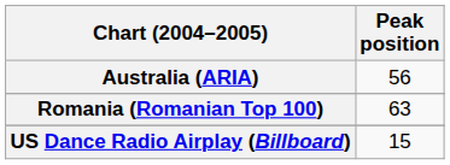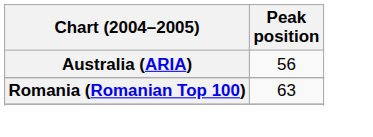 <table class="wikitable sortable plainrowheaders" style="text-align:center">
 <tr>
 <th>Chart (2004–2005)</th>
 <th>Peak<br>position</th>
 </tr>
 <tr>
 <th scope="row">Australia (<a href='#'>ARIA</a>)</th>
 <td>56</td>
 </tr>
 <tr>
 </tr>
 <tr>
 <th scope="row">Romania (<a href='#'>Romanian Top 100</a>)</th>
 <td>63</td>
 </tr>
 <tr>
 </tr>
 <tr>
 </tr>
 <tr>
 </tr>
-<tr>
-<th scope="row">US <a href='#'>Dance Radio Airplay</a> (<em><a href='#'>Billboard</a></em>)</th>
-<td>15</td>
-</tr>
 </table>
